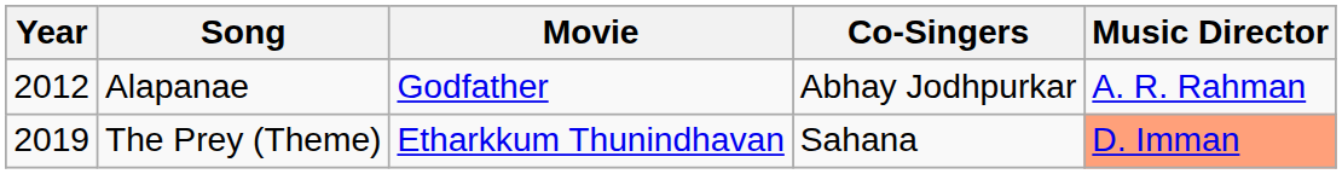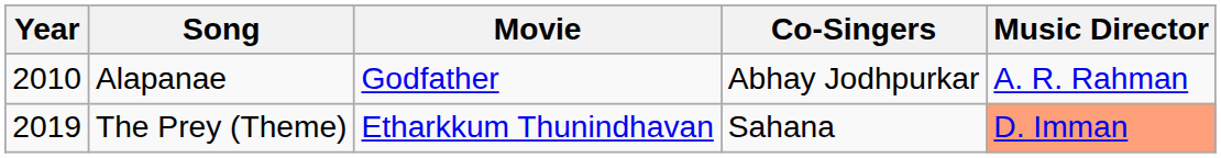 <table class= "wikitable">
 <tr>
 <th>Year</th>
 <th>Song</th>
 <th>Movie</th>
 <th>Co-Singers</th>
 <th>Music Director</th>
 </tr>
 <tr>
-<td>2012</td>
+<td>2010</td>
 <td>Alapanae</td>
 <td><a href='#'>Godfather</a></td>
 <td>Abhay Jodhpurkar</td>
 <td><a href='#'>A. R. Rahman</a></td>
 </tr>
 <tr>
 <td>2019</td>
 <td>The Prey (Theme)</td>
 <td><a href='#'>Etharkkum Thunindhavan</a></td>
 <td>Sahana</td>
 <td style="background: lightsalmon;"><a href='#'>D. Imman</a></td>
 </tr>
 </table>
